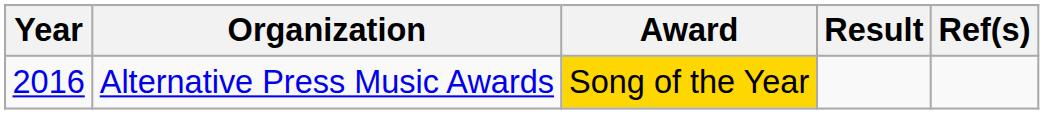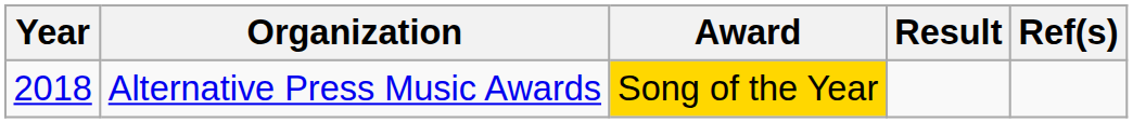 <table class="wikitable plainrowheaders">
 <tr align=center>
 <th scope="col">Year</th>
 <th scope="col">Organization</th>
 <th scope="col">Award</th>
 <th scope="col">Result</th>
 <th scope="col">Ref(s)</th>
 </tr>
 <tr>
-<td><a href='#'>2016</a></td>
+<td><a href='#'>2018</a></td>
 <td><a href='#'>Alternative Press Music Awards</a></td>
 <td style="background: gold;">Song of the Year</td>
 <td></td>
 <td style="text-align:center;"></td>
 </tr>
 </table>
